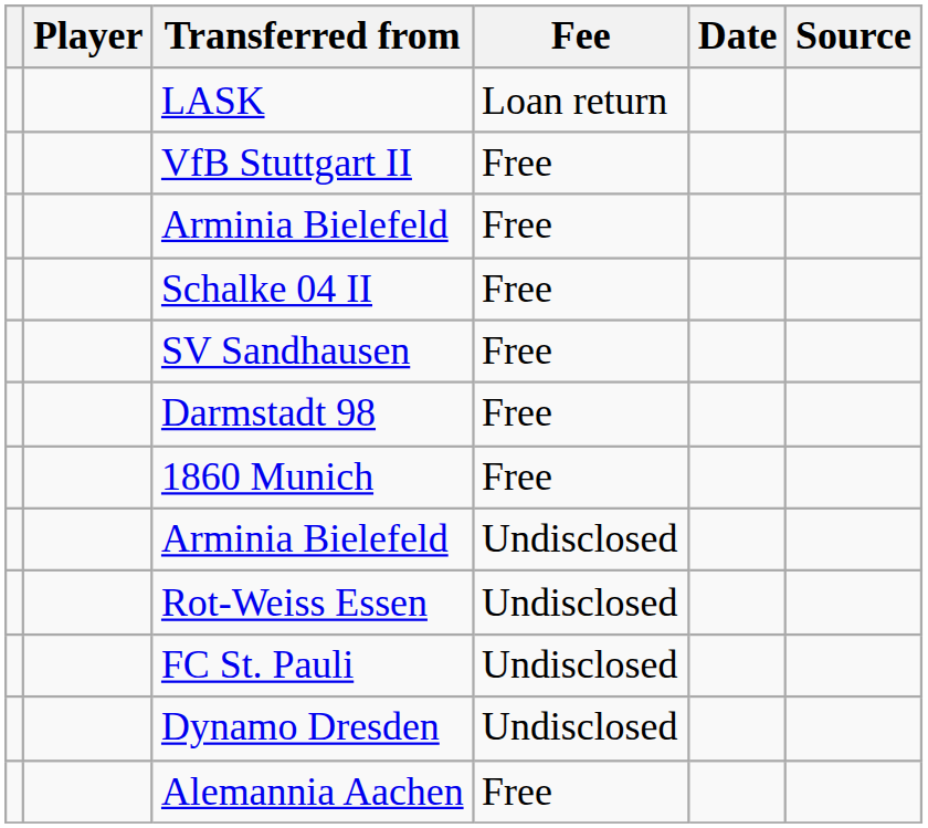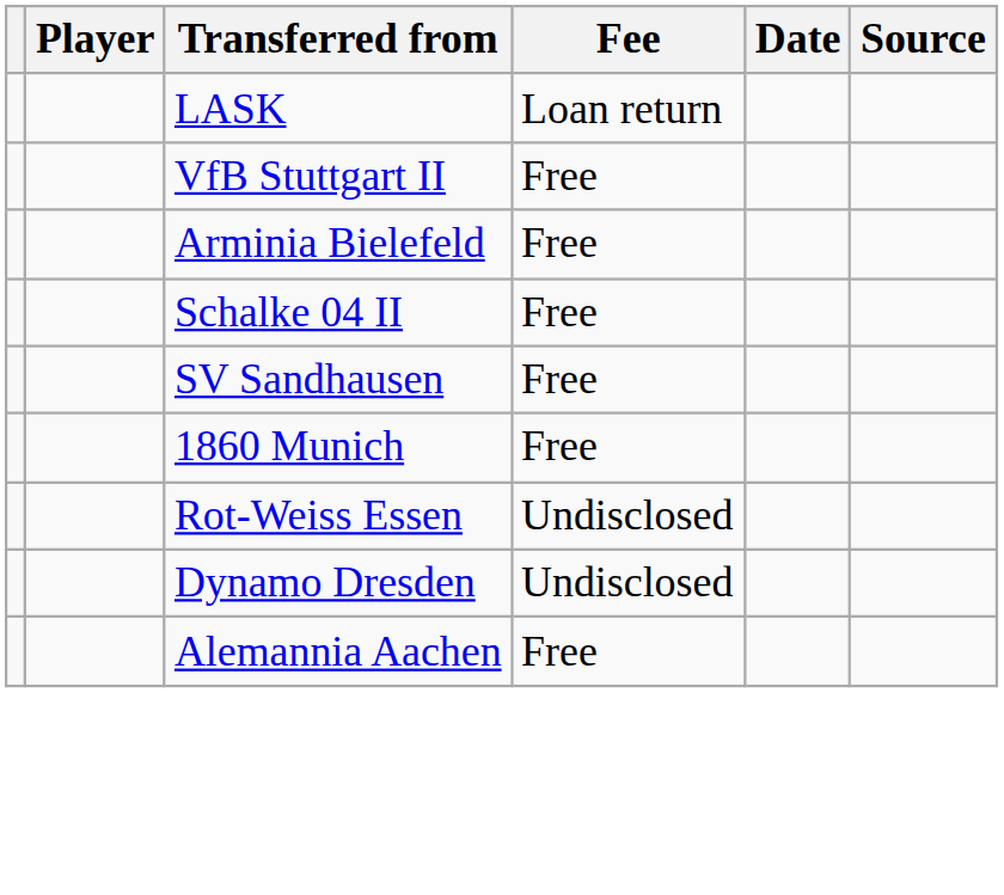 <table class="wikitable plainrowheaders sortable">
 <tr>
 <th></th>
 <th scope="col">Player</th>
 <th>Transferred from</th>
 <th style="width: 80px;">Fee</th>
 <th scope="col">Date</th>
 <th scope="col">Source</th>
 </tr>
 <tr>
 <td align="center"></td>
 <td></td>
 <td> <a href='#'>LASK</a></td>
 <td>Loan return</td>
 <td></td>
 <td></td>
 </tr>
 <tr>
 <td align="center"></td>
 <td></td>
 <td> <a href='#'>VfB Stuttgart II</a></td>
 <td>Free</td>
 <td></td>
 <td></td>
 </tr>
 <tr>
 <td align="center"></td>
 <td></td>
 <td> <a href='#'>Arminia Bielefeld</a></td>
 <td>Free</td>
 <td></td>
 <td></td>
 </tr>
 <tr>
 <td align="center"></td>
 <td></td>
 <td> <a href='#'>Schalke 04 II</a></td>
 <td>Free</td>
 <td></td>
 <td></td>
 </tr>
 <tr>
 <td align="center"></td>
 <td></td>
 <td> <a href='#'>SV Sandhausen</a></td>
 <td>Free</td>
 <td></td>
 <td></td>
 </tr>
 <tr>
 <td align="center"></td>
 <td></td>
-<td> <a href='#'>Darmstadt 98</a></td>
-<td>Free</td>
-<td></td>
-<td></td>
-</tr>
-<tr>
-<td align="center"></td>
-<td></td>
 <td> <a href='#'>1860 Munich</a></td>
 <td>Free</td>
 <td></td>
 <td></td>
 </tr>
 <tr>
 <td align="center"></td>
 <td></td>
-<td> <a href='#'>Arminia Bielefeld</a></td>
-<td>Undisclosed</td>
-<td></td>
-<td></td>
-</tr>
-<tr>
-<td align="center"></td>
-<td></td>
 <td> <a href='#'>Rot-Weiss Essen</a></td>
-<td>Undisclosed</td>
-<td></td>
-<td></td>
-</tr>
-<tr>
-<td align="center"></td>
-<td></td>
-<td> <a href='#'>FC St. Pauli</a></td>
 <td>Undisclosed</td>
 <td></td>
 <td></td>
 </tr>
 <tr>
 <td align="center"></td>
 <td></td>
 <td> <a href='#'>Dynamo Dresden</a></td>
 <td>Undisclosed</td>
 <td></td>
 <td></td>
 </tr>
 <tr>
 <td align="center"></td>
 <td></td>
 <td> <a href='#'>Alemannia Aachen</a></td>
 <td>Free</td>
 <td></td>
 <td></td>
 </tr>
 </table>
